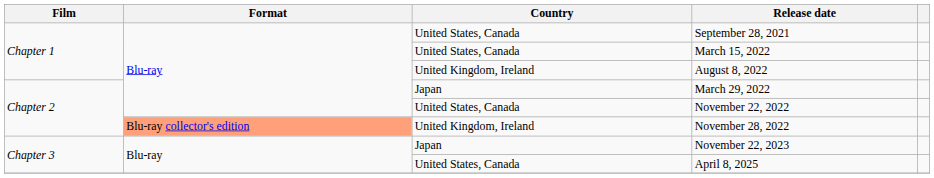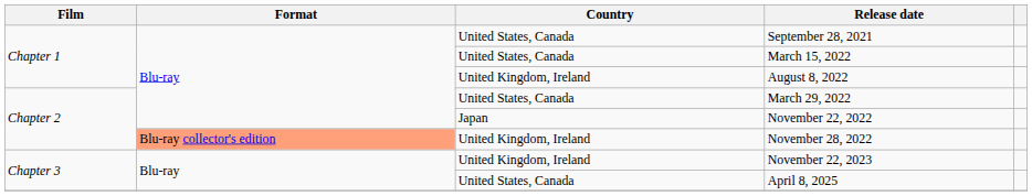 <table class="wikitable" style="width:99%;">
 <tr>
 <th>Film</th>
 <th>Format</th>
 <th>Country</th>
 <th>Release date</th>
 <th></th>
 </tr>
 <tr>
 <td rowspan="3"><em>Chapter 1</em></td>
 <td rowspan="5"><a href='#'>Blu-ray</a></td>
 <td>United States, Canada</td>
 <td>September 28, 2021</td>
 <td></td>
 </tr>
 <tr>
 <td>United States, Canada</td>
 <td>March 15, 2022</td>
 <td></td>
 </tr>
 <tr>
 <td>United Kingdom, Ireland</td>
 <td>August 8, 2022</td>
 <td></td>
 </tr>
 <tr>
 <td rowspan="3"><em>Chapter 2</em></td>
-<td>Japan</td>
+<td>United States, Canada</td>
 <td>March 29, 2022</td>
 <td></td>
 </tr>
 <tr>
-<td>United States, Canada</td>
+<td>Japan</td>
 <td>November 22, 2022</td>
 <td></td>
 </tr>
 <tr>
 <td style="background: lightsalmon;">Blu-ray <a href='#'>collector's edition</a></td>
 <td>United Kingdom, Ireland</td>
 <td>November 28, 2022</td>
 <td></td>
 </tr>
 <tr>
 <td rowspan="2"><em>Chapter 3</em></td>
 <td rowspan="2">Blu-ray</td>
-<td>Japan</td>
+<td>United Kingdom, Ireland</td>
 <td>November 22, 2023</td>
 <td></td>
 </tr>
 <tr>
 <td>United States, Canada</td>
 <td>April 8, 2025</td>
 <td></td>
 </tr>
 <tr>
 </tr>
 </table>
